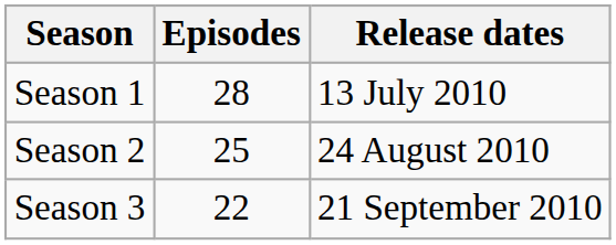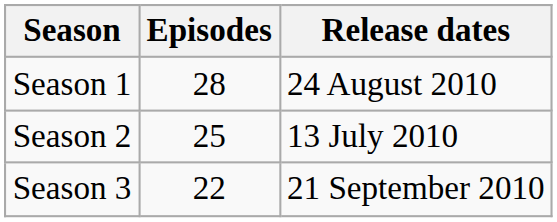 <table class="wikitable">
 <tr>
 <th>Season</th>
 <th>Episodes</th>
 <th>Release dates</th>
 </tr>
 <tr>
 <td>Season 1</td>
 <td align="center">28</td>
-<td>13 July 2010</td>
+<td>24 August 2010</td>
 </tr>
 <tr>
 <td>Season 2</td>
 <td align="center">25</td>
-<td>24 August 2010</td>
+<td>13 July 2010</td>
 </tr>
 <tr>
 <td>Season 3</td>
 <td align="center">22</td>
 <td>21 September 2010</td>
 </tr>
 </table>
